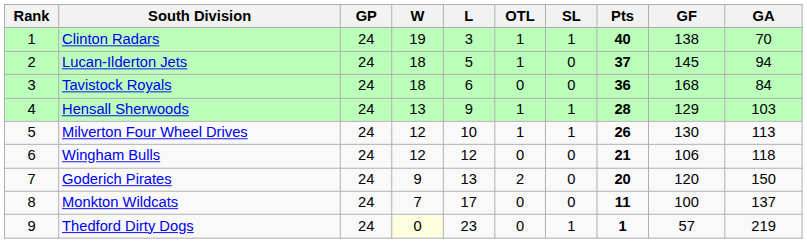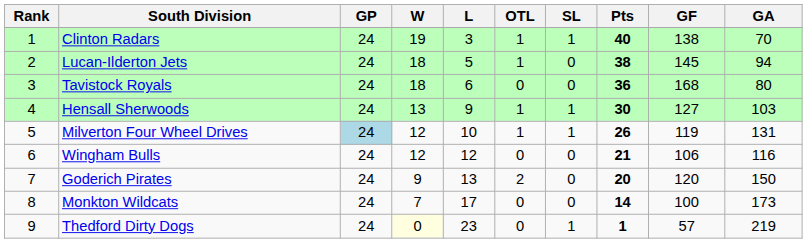 <table class="wikitable" style="text-align:center" width:50em">
 <tr>
 <th bgcolor="#DDDDFF" width="5%">Rank</th>
 <th bgcolor="#DDDDFF" width="27.5%">South Division</th>
 <th bgcolor="#DDDDFF" width="5%">GP</th>
 <th bgcolor="#DDDDFF" width="5%">W</th>
 <th bgcolor="#DDDDFF" width="5%">L</th>
 <th bgcolor="#DDDDFF" width="5%">OTL</th>
 <th bgcolor="#DDDDFF" width="5%">SL</th>
 <th bgcolor="#DDDDFF" width="5%">Pts</th>
 <th bgcolor="#DDDDFF" width="7.5%">GF</th>
 <th bgcolor="#DDDDFF" width="7.5%">GA</th>
 </tr>
 <tr>
 </tr>
 <tr bgcolor="#bbffbb">
 <td>1</td>
 <td align=left><a href='#'>Clinton Radars</a></td>
 <td>24</td>
 <td>19</td>
 <td>3</td>
 <td>1</td>
 <td>1</td>
 <td><strong>40</strong></td>
 <td>138</td>
 <td>70</td>
 </tr>
 <tr bgcolor="#bbffbb">
 <td>2</td>
 <td align=left><a href='#'>Lucan-Ilderton Jets</a></td>
 <td>24</td>
 <td>18</td>
 <td>5</td>
 <td>1</td>
 <td>0</td>
-<td><strong>37</strong></td>
+<td><strong>38</strong></td>
 <td>145</td>
 <td>94</td>
 </tr>
 <tr bgcolor="#bbffbb">
 <td>3</td>
 <td align=left><a href='#'>Tavistock Royals</a></td>
 <td>24</td>
 <td>18</td>
 <td>6</td>
 <td>0</td>
 <td>0</td>
 <td><strong>36</strong></td>
 <td>168</td>
-<td>84</td>
+<td>80</td>
 </tr>
 <tr bgcolor="#bbffbb">
 <td>4</td>
 <td align=left><a href='#'>Hensall Sherwoods</a></td>
 <td>24</td>
 <td>13</td>
 <td>9</td>
 <td>1</td>
 <td>1</td>
-<td><strong>28</strong></td>
-<td>129</td>
+<td><strong>30</strong></td>
+<td>127</td>
 <td>103</td>
 </tr>
 <tr>
 <td>5</td>
 <td align=left><a href='#'>Milverton Four Wheel Drives</a></td>
-<td>24</td>
+<td style="background: lightblue;">24</td>
 <td>12</td>
 <td>10</td>
 <td>1</td>
 <td>1</td>
 <td><strong>26</strong></td>
-<td>130</td>
-<td>113</td>
+<td>119</td>
+<td>131</td>
 </tr>
 <tr>
 <td>6</td>
 <td align=left><a href='#'>Wingham Bulls</a></td>
 <td>24</td>
 <td>12</td>
 <td>12</td>
 <td>0</td>
 <td>0</td>
 <td><strong>21</strong></td>
 <td>106</td>
-<td>118</td>
+<td>116</td>
 </tr>
 <tr>
 <td>7</td>
 <td align=left><a href='#'>Goderich Pirates</a></td>
 <td>24</td>
 <td>9</td>
 <td>13</td>
 <td>2</td>
 <td>0</td>
 <td><strong>20</strong></td>
 <td>120</td>
 <td>150</td>
 </tr>
 <tr>
 <td>8</td>
 <td align=left><a href='#'>Monkton Wildcats</a></td>
 <td>24</td>
 <td>7</td>
 <td>17</td>
 <td>0</td>
 <td>0</td>
-<td><strong>11</strong></td>
+<td><strong>14</strong></td>
 <td>100</td>
-<td>137</td>
+<td>173</td>
 </tr>
 <tr>
 <td>9</td>
 <td align=left><a href='#'>Thedford Dirty Dogs</a></td>
 <td>24</td>
 <td style="background: lightyellow;">0</td>
 <td>23</td>
 <td>0</td>
 <td>1</td>
 <td><strong>1</strong></td>
 <td>57</td>
 <td>219</td>
 </tr>
 </table>
